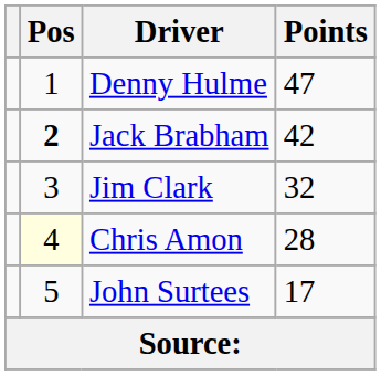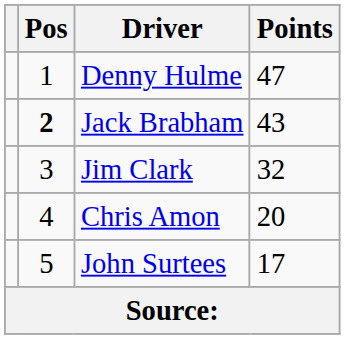 <table class="wikitable" style="font-size: 95%;">
 <tr>
 <th></th>
 <th>Pos</th>
 <th>Driver</th>
 <th>Points</th>
 </tr>
 <tr>
 <td align="left"></td>
 <td align="center">1</td>
 <td> <a href='#'>Denny Hulme</a></td>
 <td align="left">47</td>
 </tr>
 <tr>
 <td align="left"></td>
 <td align="center"><strong>2</strong></td>
 <td> <a href='#'>Jack Brabham</a></td>
-<td align="left">42</td>
+<td align="left">43</td>
 </tr>
 <tr>
 <td align="left"></td>
 <td align="center">3</td>
 <td> <a href='#'>Jim Clark</a></td>
 <td align="left">32</td>
 </tr>
 <tr>
 <td align="left"></td>
-<td align="center" style="background: lightyellow;">4</td>
+<td align="center">4</td>
 <td> <a href='#'>Chris Amon</a></td>
-<td align="left">28</td>
+<td align="left">20</td>
 </tr>
 <tr>
 <td align="left"></td>
 <td align="center">5</td>
 <td> <a href='#'>John Surtees</a></td>
 <td align="left">17</td>
 </tr>
 <tr>
 <th colspan=4>Source:</th>
 </tr>
 </table>
